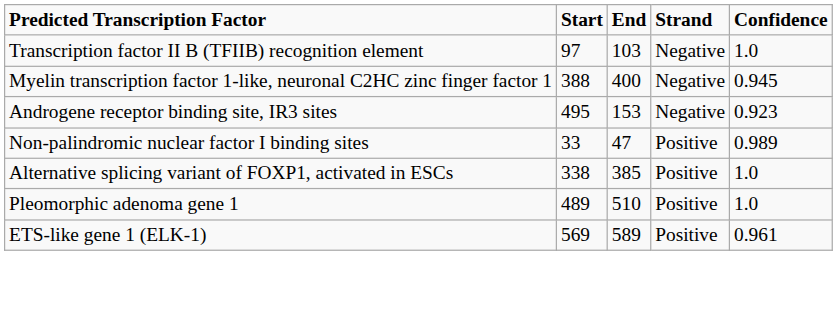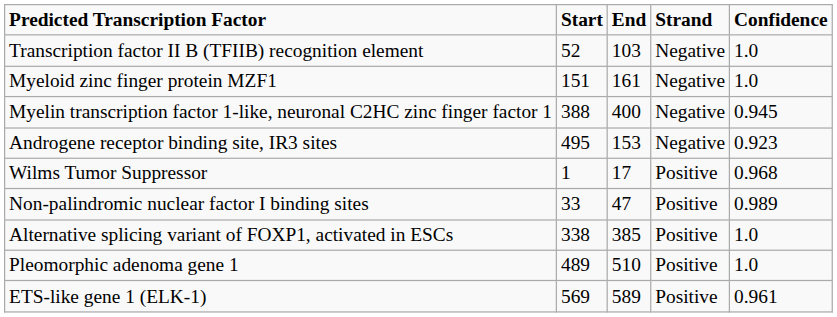 <table class="wikitable">
 <tr>
 <td><strong>Predicted Transcription Factor</strong></td>
 <td><strong>Start</strong></td>
 <td><strong>End</strong></td>
 <td><strong>Strand</strong></td>
 <td><strong>Confidence</strong></td>
 </tr>
 <tr>
 <td>Transcription factor II B (TFIIB) recognition element</td>
-<td>97</td>
+<td>52</td>
 <td>103</td>
+<td>Negative</td>
+<td>1.0</td>
+</tr>
+<tr>
+<td>Myeloid zinc finger protein MZF1</td>
+<td>151</td>
+<td>161</td>
 <td>Negative</td>
 <td>1.0</td>
 </tr>
 <tr>
 <td>Myelin transcription factor 1-like, neuronal C2HC zinc finger factor 1</td>
 <td>388</td>
 <td>400</td>
 <td>Negative</td>
 <td>0.945</td>
 </tr>
 <tr>
 <td>Androgene receptor binding site, IR3 sites</td>
 <td>495</td>
 <td>153</td>
 <td>Negative</td>
 <td>0.923</td>
+</tr>
+<tr>
+<td>Wilms Tumor Suppressor</td>
+<td>1</td>
+<td>17</td>
+<td>Positive</td>
+<td>0.968</td>
 </tr>
 <tr>
 <td>Non-palindromic nuclear factor I binding sites</td>
 <td>33</td>
 <td>47</td>
 <td>Positive</td>
 <td>0.989</td>
 </tr>
 <tr>
 <td>Alternative splicing variant of FOXP1, activated in ESCs</td>
 <td>338</td>
 <td>385</td>
 <td>Positive</td>
 <td>1.0</td>
 </tr>
 <tr>
 <td>Pleomorphic adenoma gene 1</td>
 <td>489</td>
 <td>510</td>
 <td>Positive</td>
 <td>1.0</td>
 </tr>
 <tr>
 <td>ETS-like gene 1 (ELK-1)</td>
 <td>569</td>
 <td>589</td>
 <td>Positive</td>
 <td>0.961</td>
 </tr>
 </table>
